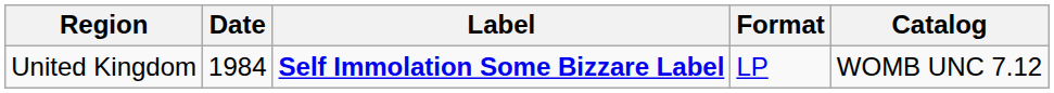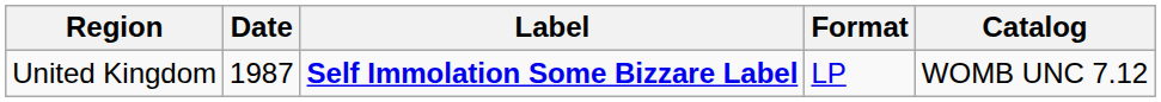 <table class="wikitable">
 <tr>
 <th>Region</th>
 <th>Date</th>
 <th>Label</th>
 <th>Format</th>
 <th>Catalog</th>
 </tr>
 <tr>
 <td>United Kingdom</td>
-<td>1984</td>
+<td>1987</td>
 <td><strong><a href='#'>Self Immolation Some Bizzare Label</a></strong></td>
 <td><a href='#'>LP</a></td>
 <td>WOMB UNC 7.12</td>
 </tr>
 </table>
